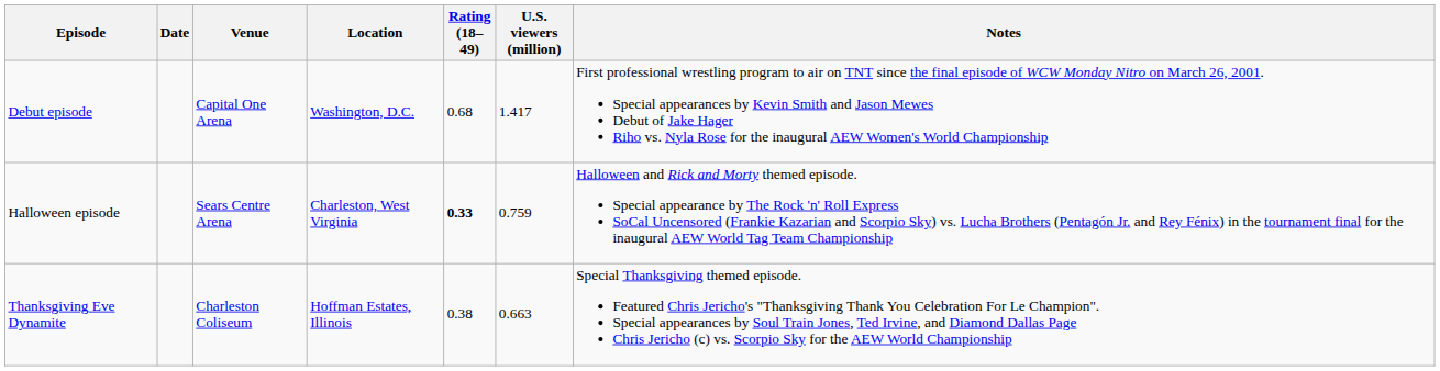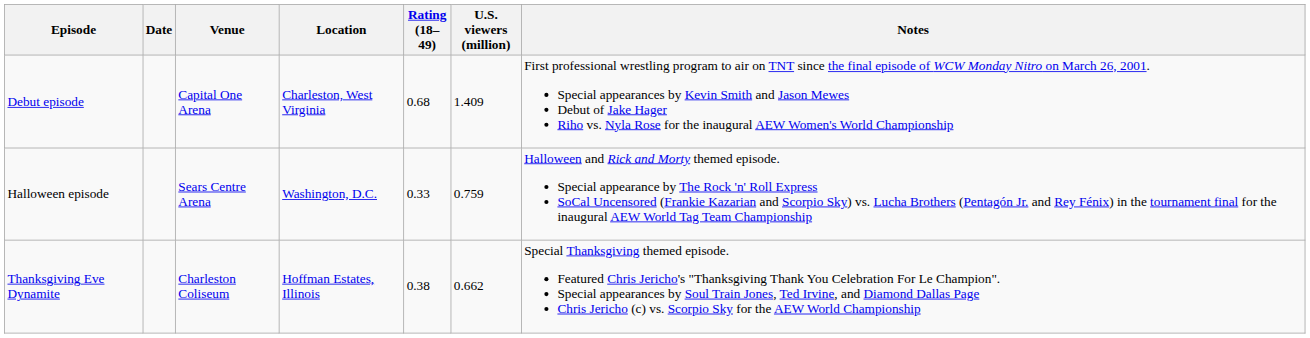 <table class="wikitable plainrowheaders sortable">
 <tr>
 <th>Episode</th>
 <th>Date</th>
 <th>Venue</th>
 <th>Location</th>
 <th><a href='#'>Rating</a><br>(18–49)</th>
 <th>U.S. viewers<br>(million)</th>
 <th>Notes</th>
 </tr>
 <tr>
 <td><a href='#'>Debut episode</a></td>
 <td></td>
 <td><a href='#'>Capital One Arena</a></td>
-<td><a href='#'>Washington, D.C.</a></td>
+<td><a href='#'>Charleston, West Virginia</a></td>
 <td>0.68</td>
-<td>1.417</td>
+<td>1.409</td>
 <td>First professional wrestling program to air on <a href='#'>TNT</a> since <a href='#'>the final episode of <em>WCW Monday Nitro</em> on March 26, 2001</a>.<br><ul><li>Special appearances by <a href='#'>Kevin Smith</a> and <a href='#'>Jason Mewes</a></li><li>Debut of <a href='#'>Jake Hager</a></li><li><a href='#'>Riho</a> vs. <a href='#'>Nyla Rose</a> for the inaugural <a href='#'>AEW Women's World Championship</a></li></ul></td>
 </tr>
 <tr>
 <td>Halloween episode</td>
 <td></td>
 <td><a href='#'>Sears Centre Arena</a></td>
-<td><a href='#'>Charleston, West Virginia</a></td>
-<td><strong>0.33</strong></td>
+<td><a href='#'>Washington, D.C.</a></td>
+<td>0.33</td>
 <td>0.759</td>
 <td><a href='#'>Halloween</a> and <em><a href='#'>Rick and Morty</a></em> themed episode.<br><ul><li>Special appearance by <a href='#'>The Rock 'n' Roll Express</a></li><li><a href='#'>SoCal Uncensored</a> (<a href='#'>Frankie Kazarian</a> and <a href='#'>Scorpio Sky</a>) vs. <a href='#'>Lucha Brothers</a> (<a href='#'>Pentagón Jr.</a> and <a href='#'>Rey Fénix</a>) in the <a href='#'>tournament final</a> for the inaugural <a href='#'>AEW World Tag Team Championship</a></li></ul></td>
 </tr>
 <tr>
 <td><a href='#'>Thanksgiving Eve Dynamite</a></td>
 <td></td>
 <td><a href='#'>Charleston Coliseum</a></td>
 <td><a href='#'>Hoffman Estates, Illinois</a></td>
 <td>0.38</td>
-<td>0.663</td>
+<td>0.662</td>
 <td>Special <a href='#'>Thanksgiving</a> themed episode.<br><ul><li>Featured <a href='#'>Chris Jericho</a>'s "Thanksgiving Thank You Celebration For Le Champion".</li><li>Special appearances by <a href='#'>Soul Train Jones</a>, <a href='#'>Ted Irvine</a>, and <a href='#'>Diamond Dallas Page</a></li><li><a href='#'>Chris Jericho</a> (c) vs. <a href='#'>Scorpio Sky</a> for the <a href='#'>AEW World Championship</a></li></ul></td>
 </tr>
 </table>
